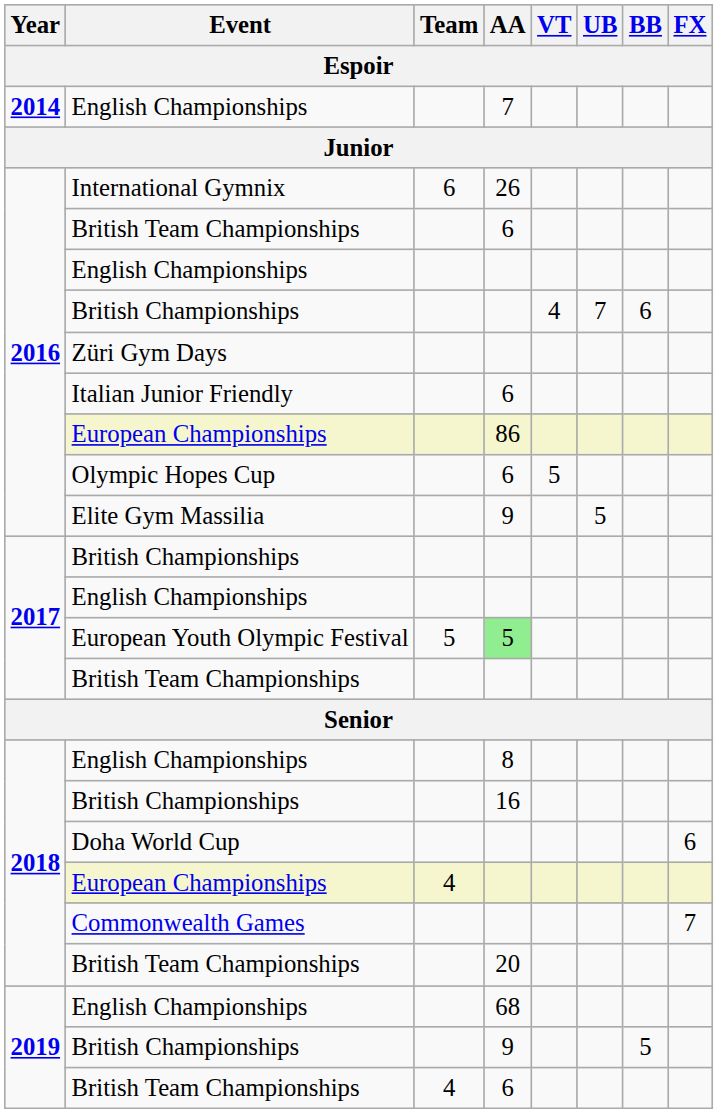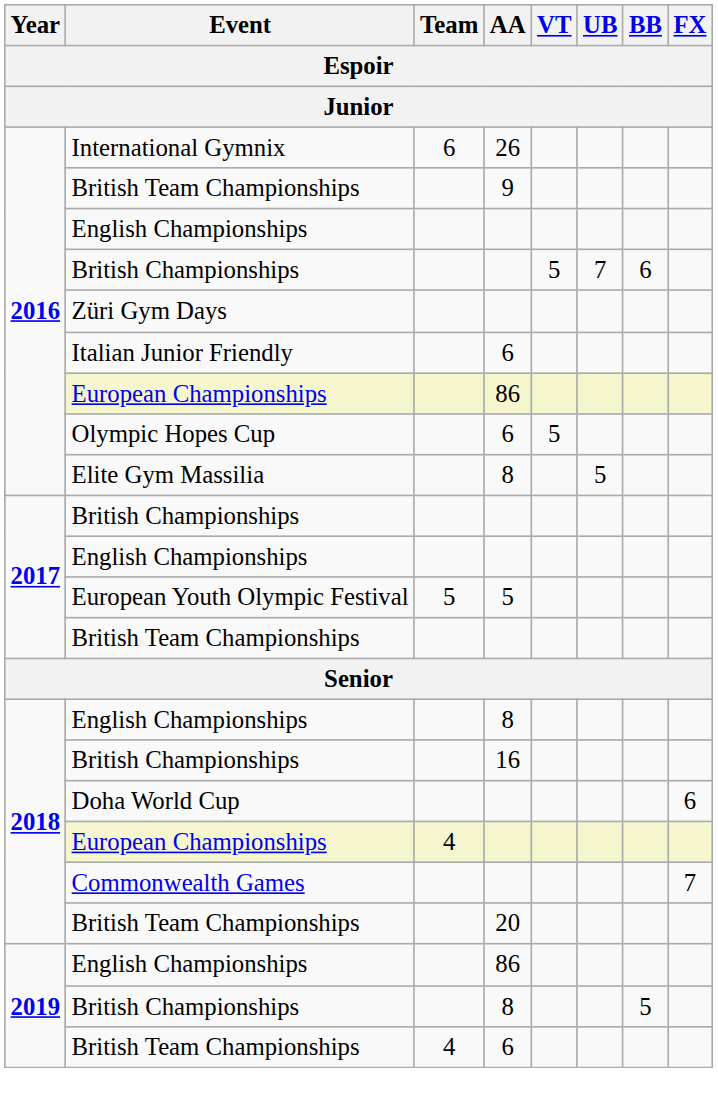 <table class="wikitable" style="text-align:center; font-size:95%;">
 <tr>
 <th align="center">Year</th>
 <th align="center">Event</th>
 <th>Team</th>
 <th>AA</th>
 <th><a href='#'>VT</a></th>
 <th><a href='#'>UB</a></th>
 <th><a href='#'>BB</a></th>
 <th><a href='#'>FX</a></th>
 </tr>
 <tr>
 <th colspan="8"><strong>Espoir</strong></th>
-</tr>
-<tr>
-<td rowspan="1"><strong><a href='#'>2014</a></strong></td>
-<td align="left">English Championships</td>
-<td></td>
-<td>7</td>
-<td></td>
-<td></td>
-<td></td>
-<td></td>
 </tr>
 <tr>
 <th colspan="8"><strong>Junior</strong></th>
 </tr>
 <tr>
 <td rowspan="9"><strong><a href='#'>2016</a></strong></td>
 <td align="left">International Gymnix</td>
 <td>6</td>
 <td>26</td>
 <td></td>
 <td></td>
 <td></td>
 <td></td>
 </tr>
 <tr>
 <td align="left">British Team Championships</td>
 <td></td>
-<td>6</td>
+<td>9</td>
 <td></td>
 <td></td>
 <td></td>
 <td></td>
 </tr>
 <tr>
 <td align="left">English Championships</td>
 <td></td>
 <td></td>
 <td></td>
 <td></td>
 <td></td>
 <td></td>
 </tr>
 <tr>
 <td align="left">British Championships</td>
 <td></td>
 <td></td>
-<td>4</td>
+<td>5</td>
 <td>7</td>
 <td>6</td>
 <td></td>
 </tr>
 <tr>
 <td align="left">Züri Gym Days</td>
 <td></td>
 <td></td>
 <td></td>
 <td></td>
 <td></td>
 <td></td>
 </tr>
 <tr>
 <td align="left">Italian Junior Friendly</td>
 <td></td>
 <td>6</td>
 <td></td>
 <td></td>
 <td></td>
 <td></td>
 </tr>
 <tr bgcolor="#F5F6CE">
 <td align="left"><a href='#'>European Championships</a></td>
 <td></td>
 <td>86</td>
 <td></td>
 <td></td>
 <td></td>
 <td></td>
 </tr>
 <tr>
 <td align="left">Olympic Hopes Cup</td>
 <td></td>
 <td>6</td>
 <td>5</td>
 <td></td>
 <td></td>
 <td></td>
 </tr>
 <tr>
 <td align="left">Elite Gym Massilia</td>
 <td></td>
-<td>9</td>
+<td>8</td>
 <td></td>
 <td>5</td>
 <td></td>
 <td></td>
 </tr>
 <tr>
 <td rowspan="4"><strong><a href='#'>2017</a></strong></td>
 <td align="left">British Championships</td>
 <td></td>
 <td></td>
 <td></td>
 <td></td>
 <td></td>
 <td></td>
 </tr>
 <tr>
 <td align="left">English Championships</td>
 <td></td>
 <td></td>
 <td></td>
 <td></td>
 <td></td>
 <td></td>
 </tr>
 <tr>
 <td align="left">European Youth Olympic Festival</td>
 <td>5</td>
-<td style="background: lightgreen;">5</td>
+<td>5</td>
 <td></td>
 <td></td>
 <td></td>
 <td></td>
 </tr>
 <tr>
 <td align="left">British Team Championships</td>
 <td></td>
 <td></td>
 <td></td>
 <td></td>
 <td></td>
 <td></td>
 </tr>
 <tr>
 <th colspan="8"><strong>Senior</strong></th>
 </tr>
 <tr>
 <td rowspan="6"><strong><a href='#'>2018</a></strong></td>
 <td align="left">English Championships</td>
 <td></td>
 <td>8</td>
 <td></td>
 <td></td>
 <td></td>
 <td></td>
 </tr>
 <tr>
 <td align="left">British Championships</td>
 <td></td>
 <td>16</td>
 <td></td>
 <td></td>
 <td></td>
 <td></td>
 </tr>
 <tr>
 <td align="left">Doha World Cup</td>
 <td></td>
 <td></td>
 <td></td>
 <td></td>
 <td></td>
 <td>6</td>
 </tr>
 <tr bgcolor="#F5F6CE">
 <td align="left"><a href='#'>European Championships</a></td>
 <td>4</td>
 <td></td>
 <td></td>
 <td></td>
 <td></td>
 <td></td>
 </tr>
 <tr>
 <td align="left"><a href='#'>Commonwealth Games</a></td>
 <td></td>
 <td></td>
 <td></td>
 <td></td>
 <td></td>
 <td>7</td>
 </tr>
 <tr>
 <td align="left">British Team Championships</td>
 <td></td>
 <td>20</td>
 <td></td>
 <td></td>
 <td></td>
 <td></td>
 </tr>
 <tr>
 <td rowspan="3"><strong><a href='#'>2019</a></strong></td>
 <td align="left">English Championships</td>
 <td></td>
-<td>68</td>
+<td>86</td>
 <td></td>
 <td></td>
 <td></td>
 <td></td>
 </tr>
 <tr>
 <td align="left">British Championships</td>
 <td></td>
-<td>9</td>
+<td>8</td>
 <td></td>
 <td></td>
 <td>5</td>
 <td></td>
 </tr>
 <tr>
 <td align="left">British Team Championships</td>
 <td>4</td>
 <td>6</td>
 <td></td>
 <td></td>
 <td></td>
 <td></td>
 </tr>
 </table>
